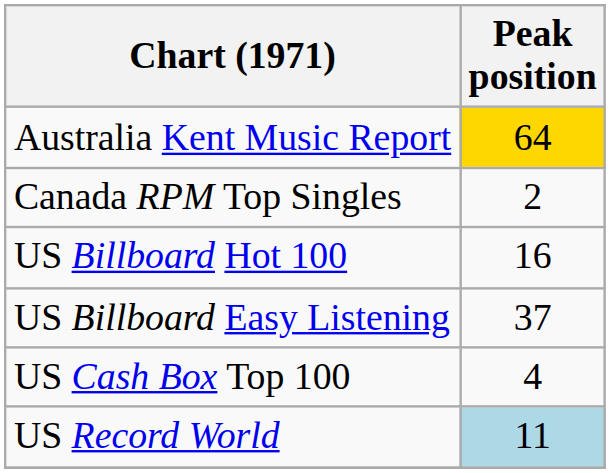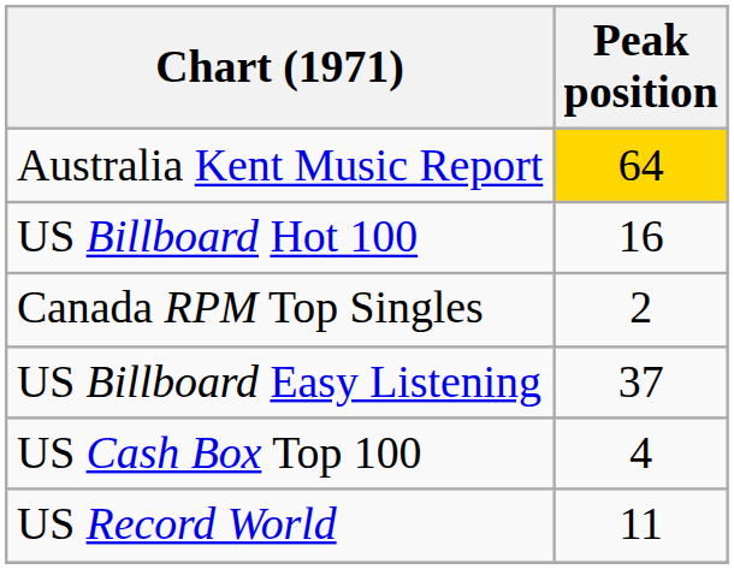 <table class="wikitable sortable">
 <tr>
 <th>Chart (1971)</th>
 <th>Peak<br>position</th>
 </tr>
 <tr>
 <td>Australia <a href='#'>Kent Music Report</a></td>
 <td style="background: gold; text-align:center;">64</td>
 </tr>
 <tr>
+<td>US <em><a href='#'>Billboard</a></em> <a href='#'>Hot 100</a></td>
+<td style="text-align:center;">16</td>
+</tr>
+<tr>
 <td>Canada <em>RPM</em> Top Singles</td>
 <td style="text-align:center;">2</td>
-</tr>
-<tr>
-<td>US <em><a href='#'>Billboard</a></em> <a href='#'>Hot 100</a></td>
-<td style="text-align:center;">16</td>
 </tr>
 <tr>
 <td>US <em>Billboard</em> <a href='#'>Easy Listening</a></td>
 <td style="text-align:center;">37</td>
 </tr>
 <tr>
 <td>US <em><a href='#'>Cash Box</a></em> Top 100</td>
 <td style="text-align:center;">4</td>
 </tr>
 <tr>
 <td>US <em><a href='#'>Record World</a></em></td>
-<td style="background: lightblue; text-align:center;">11</td>
+<td style="text-align:center;">11</td>
 </tr>
 <tr>
 </tr>
 </table>
